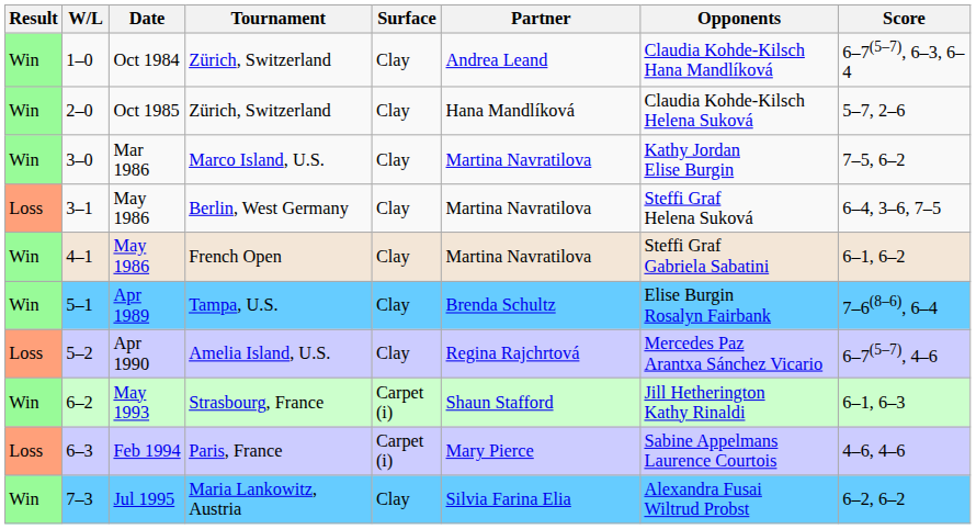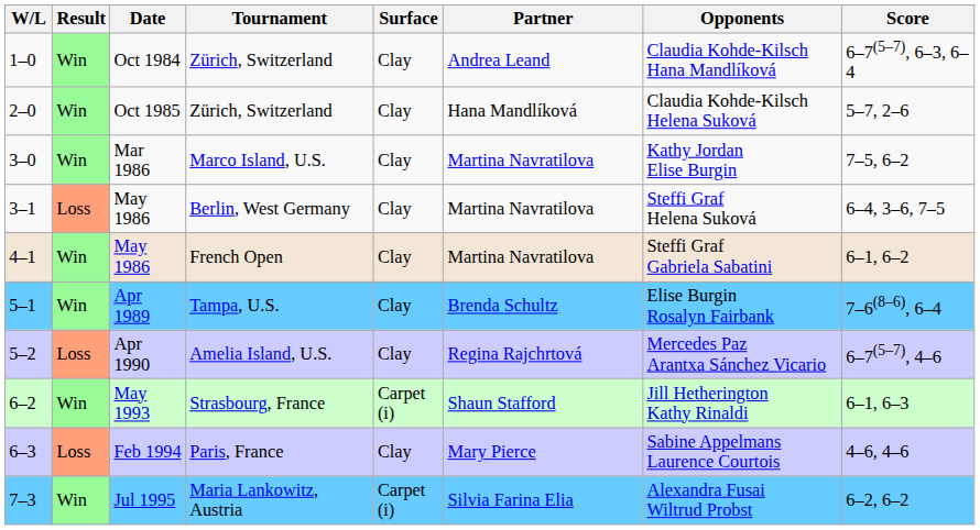 <table class="sortable wikitable">
 <tr>
+<th style="width:35px" class="unsortable">W/L</th>
 <th style="width:40px">Result</th>
-<th style="width:35px" class="unsortable">W/L</th>
 <th style="width:60px">Date</th>
 <th style="width:160px">Tournament</th>
 <th style="width:55px">Surface</th>
 <th style="width:170px">Partner</th>
 <th style="width:170px">Opponents</th>
 <th style="width:110px" class="unsortable">Score</th>
 </tr>
 <tr>
+<td>1–0</td>
 <td style="background:#98fb98;">Win</td>
-<td>1–0</td>
 <td>Oct 1984</td>
 <td><a href='#'>Zürich</a>, Switzerland</td>
 <td>Clay</td>
 <td> <a href='#'>Andrea Leand</a></td>
 <td> <a href='#'>Claudia Kohde-Kilsch</a> <br>  <a href='#'>Hana Mandlíková</a></td>
 <td>6–7<sup>(5–7)</sup>, 6–3, 6–4</td>
 </tr>
 <tr>
+<td>2–0</td>
 <td style="background:#98fb98;">Win</td>
-<td>2–0</td>
 <td>Oct 1985</td>
 <td>Zürich, Switzerland</td>
 <td>Clay</td>
 <td> Hana Mandlíková</td>
 <td> Claudia Kohde-Kilsch <br>  <a href='#'>Helena Suková</a></td>
 <td>5–7, 2–6</td>
 </tr>
 <tr>
+<td>3–0</td>
 <td style="background:#98fb98;">Win</td>
-<td>3–0</td>
 <td>Mar 1986</td>
 <td><a href='#'>Marco Island</a>, U.S.</td>
 <td>Clay</td>
 <td> <a href='#'>Martina Navratilova</a></td>
 <td> <a href='#'>Kathy Jordan</a> <br>  <a href='#'>Elise Burgin</a></td>
 <td>7–5, 6–2</td>
 </tr>
 <tr>
+<td>3–1</td>
 <td style="background:#ffa07a;">Loss</td>
-<td>3–1</td>
 <td>May 1986</td>
 <td><a href='#'>Berlin</a>, West Germany</td>
 <td>Clay</td>
 <td> Martina Navratilova</td>
 <td> <a href='#'>Steffi Graf</a> <br>  Helena Suková</td>
 <td>6–4, 3–6, 7–5</td>
 </tr>
 <tr style="background:#f3e6d7;">
+<td>4–1</td>
 <td style="background:#98fb98;">Win</td>
-<td>4–1</td>
 <td><a href='#'>May 1986</a></td>
 <td>French Open</td>
 <td>Clay</td>
 <td> Martina Navratilova</td>
 <td> Steffi Graf <br>  <a href='#'>Gabriela Sabatini</a></td>
 <td>6–1, 6–2</td>
 </tr>
 <tr style="background:#66ccff;">
+<td>5–1</td>
 <td style="background:#98fb98;">Win</td>
-<td>5–1</td>
 <td><a href='#'>Apr 1989</a></td>
 <td><a href='#'>Tampa</a>, U.S.</td>
 <td>Clay</td>
 <td> <a href='#'>Brenda Schultz</a></td>
 <td> Elise Burgin <br>  <a href='#'>Rosalyn Fairbank</a></td>
 <td>7–6<sup>(8–6)</sup>, 6–4</td>
 </tr>
 <tr style="background:#ccccff;">
+<td>5–2</td>
 <td style="background:#ffa07a;">Loss</td>
-<td>5–2</td>
 <td>Apr 1990</td>
 <td><a href='#'>Amelia Island</a>, U.S.</td>
 <td>Clay</td>
 <td> <a href='#'>Regina Rajchrtová</a></td>
 <td> <a href='#'>Mercedes Paz</a> <br>  <a href='#'>Arantxa Sánchez Vicario</a></td>
 <td>6–7<sup>(5–7)</sup>, 4–6</td>
 </tr>
 <tr style="background:#ccffcc;">
+<td>6–2</td>
 <td style="background:#98fb98;">Win</td>
-<td>6–2</td>
 <td><a href='#'>May 1993</a></td>
 <td><a href='#'>Strasbourg</a>, France</td>
 <td>Carpet (i)</td>
 <td> <a href='#'>Shaun Stafford</a></td>
 <td> <a href='#'>Jill Hetherington</a> <br>  <a href='#'>Kathy Rinaldi</a></td>
 <td>6–1, 6–3</td>
 </tr>
 <tr style="background:#ccccff;">
+<td>6–3</td>
 <td style="background:#ffa07a;">Loss</td>
-<td>6–3</td>
 <td><a href='#'>Feb 1994</a></td>
 <td><a href='#'>Paris</a>, France</td>
-<td>Carpet (i)</td>
+<td>Clay</td>
 <td> <a href='#'>Mary Pierce</a></td>
 <td> <a href='#'>Sabine Appelmans</a> <br>  <a href='#'>Laurence Courtois</a></td>
 <td>4–6, 4–6</td>
 </tr>
 <tr style="background:#66ccff;">
+<td>7–3</td>
 <td style="background:#98fb98;">Win</td>
-<td>7–3</td>
 <td><a href='#'>Jul 1995</a></td>
 <td><a href='#'>Maria Lankowitz</a>, Austria</td>
-<td>Clay</td>
+<td>Carpet (i)</td>
 <td> <a href='#'>Silvia Farina Elia</a></td>
 <td> <a href='#'>Alexandra Fusai</a> <br>  <a href='#'>Wiltrud Probst</a></td>
 <td>6–2, 6–2</td>
 </tr>
 </table>
